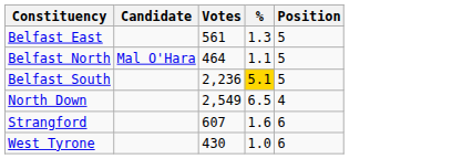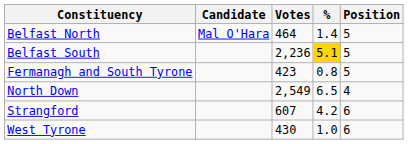 <table class="wikitable sortable">
 <tr>
 <th>Constituency</th>
 <th>Candidate</th>
 <th>Votes</th>
 <th>%</th>
 <th>Position</th>
 </tr>
 <tr>
-<td><a href='#'>Belfast East</a></td>
-<td></td>
-<td>561</td>
-<td>1.3</td>
-<td>5</td>
-</tr>
-<tr>
 <td><a href='#'>Belfast North</a></td>
 <td><a href='#'>Mal O'Hara</a></td>
 <td>464</td>
-<td>1.1</td>
+<td>1.4</td>
 <td>5</td>
 </tr>
 <tr>
 <td><a href='#'>Belfast South</a></td>
 <td></td>
 <td>2,236</td>
 <td style="background: gold;">5.1</td>
+<td>5</td>
+</tr>
+<tr>
+<td><a href='#'>Fermanagh and South Tyrone</a></td>
+<td></td>
+<td>423</td>
+<td>0.8</td>
 <td>5</td>
 </tr>
 <tr>
 <td><a href='#'>North Down</a></td>
 <td></td>
 <td>2,549</td>
 <td>6.5</td>
 <td>4</td>
 </tr>
 <tr>
 <td><a href='#'>Strangford</a></td>
 <td></td>
 <td>607</td>
-<td>1.6</td>
+<td>4.2</td>
 <td>6</td>
 </tr>
 <tr>
 <td><a href='#'>West Tyrone</a></td>
 <td></td>
 <td>430</td>
 <td>1.0</td>
 <td>6</td>
 </tr>
 </table>
